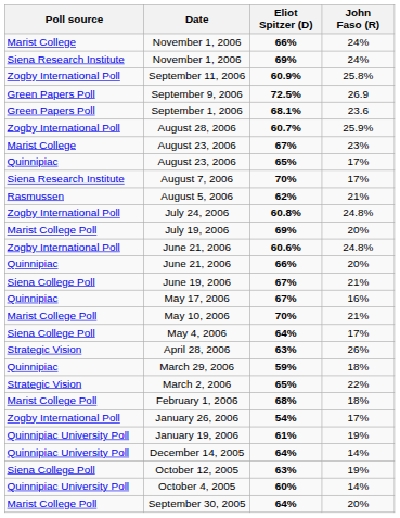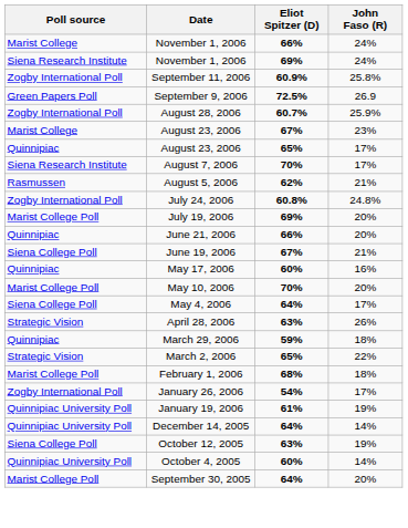 <table class="wikitable" style="text-align:center">
 <tr>
 <th style="width:200px;">Poll source</th>
 <th style="width:150px;">Date</th>
 <th style="width:100px;">Eliot<br>Spitzer (D)</th>
 <th style="width:100px;">John<br>Faso (R)</th>
 </tr>
 <tr>
 <td align=left><a href='#'>Marist College</a></td>
 <td>November 1, 2006</td>
 <td><strong>66%</strong></td>
 <td>24%</td>
 </tr>
 <tr>
 <td align=left><a href='#'>Siena Research Institute</a></td>
 <td>November 1, 2006</td>
 <td><strong>69%</strong></td>
 <td>24%</td>
 </tr>
 <tr>
 <td align=left><a href='#'>Zogby International Poll</a></td>
 <td>September 11, 2006</td>
 <td><strong>60.9%</strong></td>
 <td>25.8%</td>
 </tr>
 <tr>
 <td align=left><a href='#'>Green Papers Poll</a></td>
 <td>September 9, 2006</td>
 <td><strong>72.5%</strong></td>
 <td>26.9</td>
-</tr>
-<tr>
-<td align=left><a href='#'>Green Papers Poll</a></td>
-<td>September 1, 2006</td>
-<td><strong>68.1%</strong></td>
-<td>23.6</td>
 </tr>
 <tr>
 <td align=left><a href='#'>Zogby International Poll</a></td>
 <td>August 28, 2006</td>
 <td><strong>60.7%</strong></td>
 <td>25.9%</td>
 </tr>
 <tr>
 <td align=left><a href='#'>Marist College</a></td>
 <td>August 23, 2006</td>
 <td><strong>67%</strong></td>
 <td>23%</td>
 </tr>
 <tr>
 <td align=left><a href='#'>Quinnipiac</a></td>
 <td>August 23, 2006</td>
 <td><strong>65%</strong></td>
 <td>17%</td>
 </tr>
 <tr>
 <td align=left><a href='#'>Siena Research Institute</a></td>
 <td>August 7, 2006</td>
 <td><strong>70%</strong></td>
 <td>17%</td>
 </tr>
 <tr>
 <td align=left><a href='#'>Rasmussen</a></td>
 <td>August 5, 2006</td>
 <td><strong>62%</strong></td>
 <td>21%</td>
 </tr>
 <tr>
 <td align=left><a href='#'>Zogby International Poll</a></td>
 <td>July 24, 2006</td>
 <td><strong>60.8%</strong></td>
 <td>24.8%</td>
 </tr>
 <tr>
 <td align=left><a href='#'>Marist College Poll</a></td>
 <td>July 19, 2006</td>
 <td><strong>69%</strong></td>
 <td>20%</td>
 </tr>
 <tr>
-<td align=left><a href='#'>Zogby International Poll</a></td>
-<td>June 21, 2006</td>
-<td><strong>60.6%</strong></td>
-<td>24.8%</td>
-</tr>
-<tr>
 <td align=left><a href='#'>Quinnipiac</a></td>
 <td>June 21, 2006</td>
 <td><strong>66%</strong></td>
 <td>20%</td>
 </tr>
 <tr>
 <td align=left><a href='#'>Siena College Poll</a></td>
 <td>June 19, 2006</td>
 <td><strong>67%</strong></td>
 <td>21%</td>
 </tr>
 <tr>
 <td align=left><a href='#'>Quinnipiac</a></td>
 <td>May 17, 2006</td>
-<td><strong>67%</strong></td>
+<td><strong>60%</strong></td>
 <td>16%</td>
 </tr>
 <tr>
 <td align=left><a href='#'>Marist College Poll</a></td>
 <td>May 10, 2006</td>
 <td><strong>70%</strong></td>
-<td>21%</td>
+<td>20%</td>
 </tr>
 <tr>
 <td align=left><a href='#'>Siena College Poll</a></td>
 <td>May 4, 2006</td>
 <td><strong>64%</strong></td>
 <td>17%</td>
 </tr>
 <tr>
 <td align=left><a href='#'>Strategic Vision</a></td>
 <td>April 28, 2006</td>
 <td><strong>63%</strong></td>
 <td>26%</td>
 </tr>
 <tr>
 <td align=left><a href='#'>Quinnipiac</a></td>
 <td>March 29, 2006</td>
 <td><strong>59%</strong></td>
 <td>18%</td>
 </tr>
 <tr>
 <td align=left><a href='#'>Strategic Vision</a></td>
 <td>March 2, 2006</td>
 <td><strong>65%</strong></td>
 <td>22%</td>
 </tr>
 <tr>
 <td align=left><a href='#'>Marist College Poll</a></td>
 <td>February 1, 2006</td>
 <td><strong>68%</strong></td>
 <td>18%</td>
 </tr>
 <tr>
 <td align=left><a href='#'>Zogby International Poll</a></td>
 <td>January 26, 2006</td>
 <td><strong>54%</strong></td>
 <td>17%</td>
 </tr>
 <tr>
 <td align=left><a href='#'>Quinnipiac University Poll</a></td>
 <td>January 19, 2006</td>
 <td><strong>61%</strong></td>
 <td>19%</td>
 </tr>
 <tr>
 <td align=left><a href='#'>Quinnipiac University Poll</a></td>
 <td>December 14, 2005</td>
 <td><strong>64%</strong></td>
 <td>14%</td>
 </tr>
 <tr>
 <td align=left><a href='#'>Siena College Poll</a></td>
 <td>October 12, 2005</td>
 <td><strong>63%</strong></td>
 <td>19%</td>
 </tr>
 <tr>
 <td align=left><a href='#'>Quinnipiac University Poll</a></td>
 <td>October 4, 2005</td>
 <td><strong>60%</strong></td>
 <td>14%</td>
 </tr>
 <tr>
 <td align=left><a href='#'>Marist College Poll</a></td>
 <td>September 30, 2005</td>
 <td><strong>64%</strong></td>
 <td>20%</td>
 </tr>
 </table>
